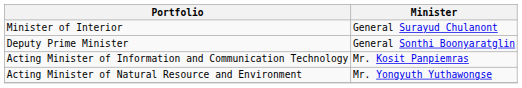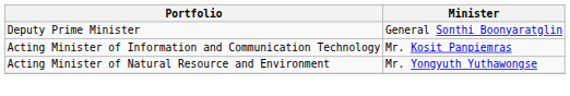 <table class="wikitable">
 <tr>
 <th>Portfolio</th>
 <th>Minister</th>
-</tr>
-<tr>
-<td>Minister of Interior</td>
-<td>General <a href='#'>Surayud Chulanont</a></td>
 </tr>
 <tr>
 <td>Deputy Prime Minister</td>
 <td>General <a href='#'>Sonthi Boonyaratglin</a></td>
 </tr>
 <tr>
 <td>Acting Minister of Information and Communication Technology</td>
 <td>Mr. <a href='#'>Kosit Panpiemras</a></td>
 </tr>
 <tr>
 <td>Acting Minister of Natural Resource and Environment</td>
 <td>Mr. <a href='#'>Yongyuth Yuthawongse</a></td>
 </tr>
 <tr>
 </tr>
 </table>
